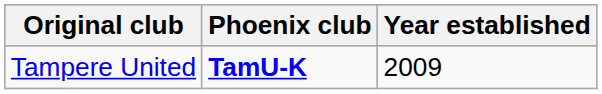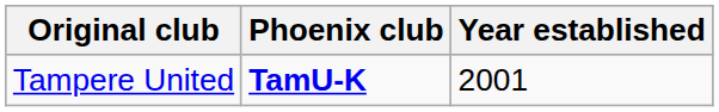 <table class="wikitable">
 <tr>
 <th>Original club</th>
 <th>Phoenix club</th>
 <th>Year established</th>
 </tr>
 <tr>
 <td><a href='#'>Tampere United</a></td>
 <td><strong><a href='#'>TamU-K</a></strong></td>
-<td>2009</td>
+<td>2001</td>
 </tr>
 </table>
